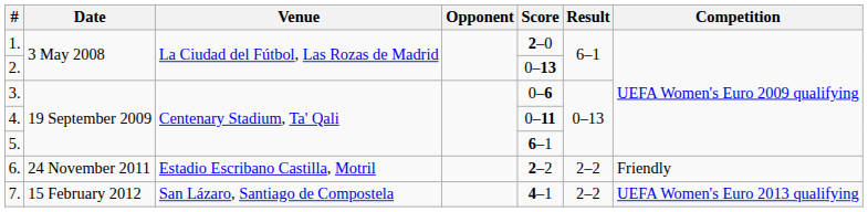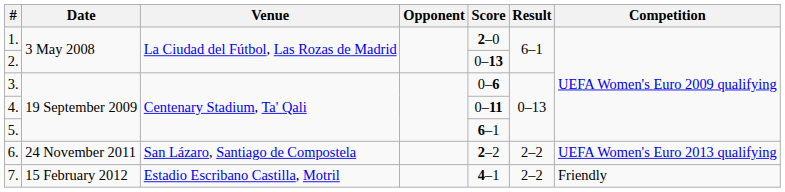 <table class="wikitable">
 <tr>
 <th>#</th>
 <th>Date</th>
 <th>Venue</th>
 <th>Opponent</th>
 <th>Score</th>
 <th>Result</th>
 <th>Competition</th>
 </tr>
 <tr>
 <td align="center">1.</td>
 <td rowspan=2>3 May 2008</td>
 <td rowspan=2><a href='#'>La Ciudad del Fútbol</a>, <a href='#'>Las Rozas de Madrid</a></td>
 <td rowspan=2></td>
 <td align=center><strong>2</strong>–0</td>
 <td align=center rowspan=2>6–1</td>
 <td rowspan=5><a href='#'>UEFA Women's Euro 2009 qualifying</a></td>
 </tr>
 <tr>
 <td align="center">2.</td>
 <td align="center">0–<strong>13</strong></td>
 </tr>
 <tr>
 <td align="center">3.</td>
 <td rowspan="3">19 September 2009</td>
 <td rowspan="3"><a href='#'>Centenary Stadium</a>, <a href='#'>Ta' Qali</a></td>
 <td rowspan="3"></td>
 <td align="center">0–<strong>6</strong></td>
 <td align="center" rowspan="3">0–13</td>
 </tr>
 <tr>
 <td align="center">4.</td>
 <td align="center">0–<strong>11</strong></td>
 </tr>
 <tr>
 <td align="center">5.</td>
 <td align="center"><strong>6</strong>–1</td>
 </tr>
 <tr>
 <td align="center">6.</td>
 <td>24 November 2011</td>
-<td><a href='#'>Estadio Escribano Castilla</a>, <a href='#'>Motril</a></td>
+<td><a href='#'>San Lázaro</a>, <a href='#'>Santiago de Compostela</a></td>
 <td></td>
 <td align="center"><strong>2</strong>–2</td>
 <td align=center>2–2</td>
-<td>Friendly</td>
+<td><a href='#'>UEFA Women's Euro 2013 qualifying</a></td>
 </tr>
 <tr>
 <td align="center">7.</td>
 <td>15 February 2012</td>
-<td><a href='#'>San Lázaro</a>, <a href='#'>Santiago de Compostela</a></td>
+<td><a href='#'>Estadio Escribano Castilla</a>, <a href='#'>Motril</a></td>
 <td></td>
 <td align=center><strong>4</strong>–1</td>
 <td align=center>2–2</td>
-<td><a href='#'>UEFA Women's Euro 2013 qualifying</a></td>
+<td>Friendly</td>
 </tr>
 </table>
